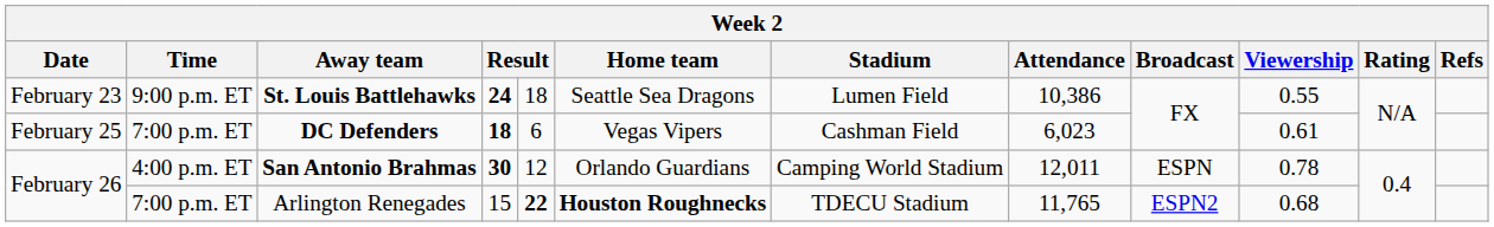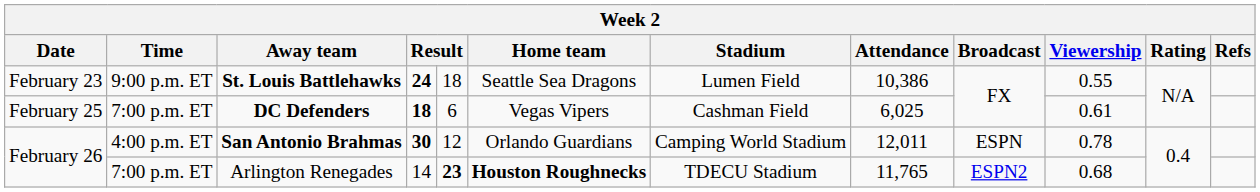 <table class="wikitable" style="text-align:center;">
 <tr>
 <th colspan="12">Week 2</th>
 </tr>
 <tr>
 <th>Date</th>
 <th>Time<br></th>
 <th>Away team</th>
 <th colspan="2">Result<br></th>
 <th>Home team</th>
 <th>Stadium</th>
 <th>Attendance</th>
 <th>Broadcast</th>
 <th><a href='#'>Viewership</a><br></th>
 <th>Rating<br></th>
 <th>Refs</th>
 </tr>
 <tr>
 <td>February 23</td>
 <td>9:00 p.m. ET</td>
 <td><strong>St. Louis Battlehawks</strong></td>
 <td><strong>24</strong></td>
 <td>18</td>
 <td>Seattle Sea Dragons</td>
 <td>Lumen Field</td>
 <td>10,386</td>
 <td rowspan="2">FX</td>
 <td>0.55</td>
 <td rowspan="2">N/A</td>
 <td></td>
 </tr>
 <tr>
 <td>February 25</td>
 <td>7:00 p.m. ET</td>
 <td><strong>DC Defenders</strong></td>
 <td><strong>18</strong></td>
 <td>6</td>
 <td>Vegas Vipers</td>
 <td>Cashman Field</td>
-<td>6,023</td>
+<td>6,025</td>
 <td>0.61</td>
 <td></td>
 </tr>
 <tr>
 <td rowspan=2>February 26</td>
 <td>4:00 p.m. ET</td>
 <td><strong>San Antonio Brahmas</strong></td>
 <td><strong>30</strong></td>
 <td>12</td>
 <td>Orlando Guardians</td>
 <td>Camping World Stadium</td>
 <td>12,011</td>
 <td>ESPN</td>
 <td>0.78</td>
 <td rowspan="2">0.4</td>
 <td></td>
 </tr>
 <tr>
 <td>7:00 p.m. ET</td>
 <td>Arlington Renegades</td>
-<td>15</td>
-<td><strong>22</strong></td>
+<td>14</td>
+<td><strong>23</strong></td>
 <td><strong>Houston Roughnecks</strong></td>
 <td>TDECU Stadium</td>
 <td>11,765</td>
 <td><a href='#'>ESPN2</a></td>
 <td>0.68</td>
 <td></td>
 </tr>
 </table>
